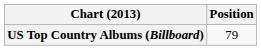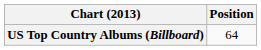 <table class="wikitable plainrowheaders" style="text-align:center">
 <tr>
 <th scope="col">Chart (2013)</th>
 <th scope="col">Position</th>
 </tr>
 <tr>
 <th scope="row">US Top Country Albums (<em>Billboard</em>)</th>
-<td>79</td>
+<td>64</td>
 </tr>
 </table>
